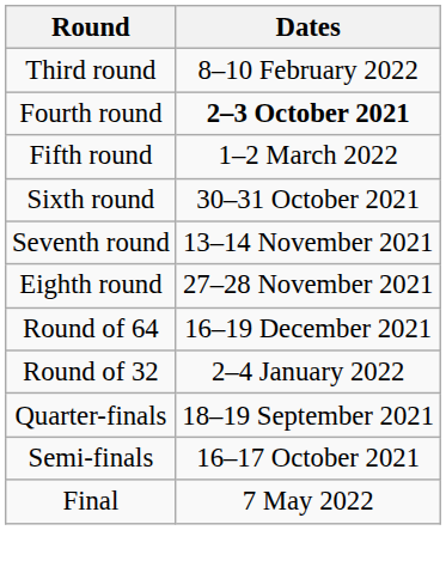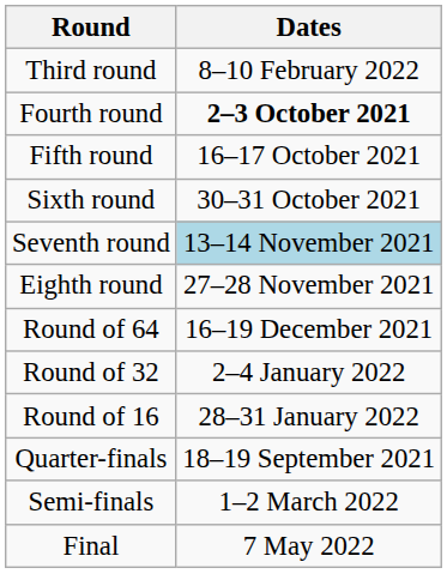 <table class="wikitable" style="text-align: center">
 <tr>
 <th>Round</th>
 <th>Dates</th>
 </tr>
 <tr>
 <td>Third round</td>
 <td>8–10 February 2022</td>
 </tr>
 <tr>
 <td>Fourth round</td>
 <td><strong>2–3 October 2021</strong></td>
 </tr>
 <tr>
 <td>Fifth round</td>
-<td>1–2 March 2022</td>
+<td>16–17 October 2021</td>
 </tr>
 <tr>
 <td>Sixth round</td>
 <td>30–31 October 2021</td>
 </tr>
 <tr>
 <td>Seventh round</td>
-<td>13–14 November 2021</td>
+<td style="background: lightblue;">13–14 November 2021</td>
 </tr>
 <tr>
 <td>Eighth round</td>
 <td>27–28 November 2021</td>
 </tr>
 <tr>
 <td>Round of 64</td>
 <td>16–19 December 2021</td>
 </tr>
 <tr>
 <td>Round of 32</td>
 <td>2–4 January 2022</td>
 </tr>
 <tr>
+<td>Round of 16</td>
+<td>28–31 January 2022</td>
+</tr>
+<tr>
 <td>Quarter-finals</td>
 <td>18–19 September 2021</td>
 </tr>
 <tr>
 <td>Semi-finals</td>
-<td>16–17 October 2021</td>
+<td>1–2 March 2022</td>
 </tr>
 <tr>
 <td>Final</td>
 <td>7 May 2022</td>
 </tr>
 </table>
